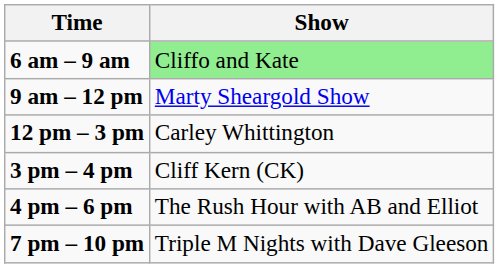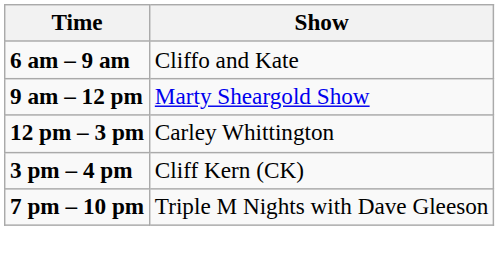 <table class="wikitable">
 <tr>
 <th>Time</th>
 <th>Show</th>
 </tr>
 <tr>
 <td><strong>6 am – 9 am</strong></td>
-<td style="background: lightgreen;">Cliffo and Kate</td>
+<td>Cliffo and Kate</td>
 </tr>
 <tr>
 <td><strong>9 am – 12 pm</strong></td>
 <td><a href='#'>Marty Sheargold Show</a></td>
 </tr>
 <tr>
 <td><strong>12 pm – 3 pm</strong></td>
 <td>Carley Whittington</td>
 </tr>
 <tr>
 <td><strong>3 pm – 4 pm</strong></td>
 <td>Cliff Kern (CK)</td>
 </tr>
 <tr>
-<td><strong>4 pm – 6 pm</strong></td>
-<td>The Rush Hour with AB and Elliot</td>
-</tr>
-<tr>
 <td><strong>7 pm – 10 pm</strong></td>
 <td>Triple M Nights with Dave Gleeson</td>
 </tr>
 </table>
